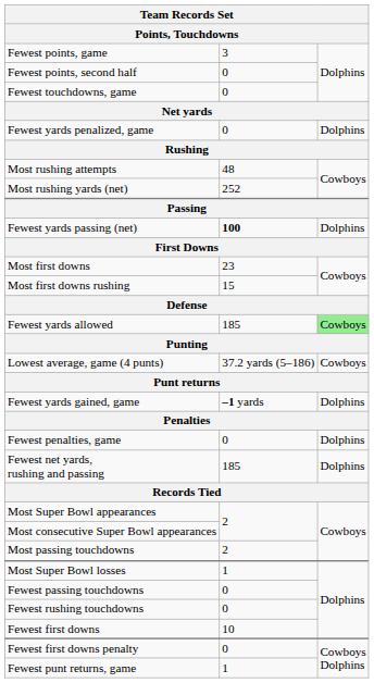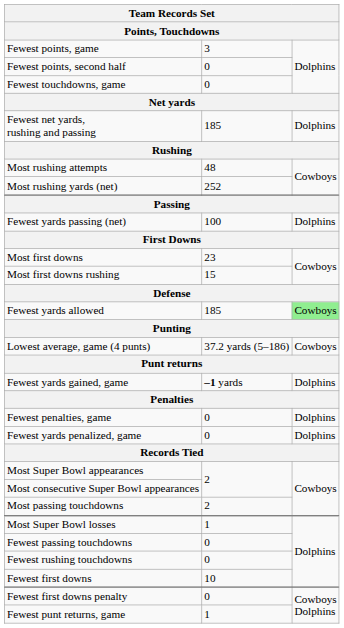 <table class="wikitable">
 <tr>
 <th colspan=3>Team Records Set</th>
 </tr>
 <tr>
 <th colspan=3>Points, Touchdowns</th>
 </tr>
 <tr>
 <td>Fewest points, game</td>
 <td>3</td>
 <td rowspan=3>Dolphins</td>
 </tr>
 <tr>
 <td>Fewest points, second half</td>
 <td>0</td>
 </tr>
 <tr>
 <td>Fewest touchdowns, game</td>
 <td>0</td>
 </tr>
 <tr>
 <th colspan=3>Net yards</th>
 </tr>
 <tr>
-<td>Fewest yards penalized, game</td>
-<td>0</td>
+<td>Fewest net yards, <br>rushing and passing</td>
+<td>185</td>
 <td>Dolphins</td>
 </tr>
 <tr>
 <th colspan=3>Rushing</th>
 </tr>
 <tr>
 <td>Most rushing attempts</td>
 <td>48</td>
 <td rowspan=2>Cowboys</td>
 </tr>
 <tr style="border-bottom: 2px solid gray">
 <td>Most rushing yards (net)</td>
 <td>252</td>
 </tr>
 <tr>
 <th colspan=3>Passing</th>
 </tr>
 <tr>
 <td>Fewest yards passing (net)</td>
-<td><strong>100</strong></td>
+<td>100</td>
 <td>Dolphins</td>
 </tr>
 <tr>
 <th colspan=3>First Downs</th>
 </tr>
 <tr>
 <td>Most first downs</td>
 <td>23</td>
 <td rowspan=2>Cowboys</td>
 </tr>
 <tr>
 <td>Most first downs rushing</td>
 <td>15</td>
 </tr>
 <tr>
 <th colspan=3>Defense</th>
 </tr>
 <tr>
 <td>Fewest yards allowed</td>
 <td>185</td>
 <td style="background: lightgreen;">Cowboys</td>
 </tr>
 <tr>
 <th colspan=3>Punting</th>
 </tr>
 <tr>
 <td>Lowest average, game (4 punts)</td>
 <td>37.2 yards (5–186)</td>
 <td>Cowboys</td>
 </tr>
 <tr>
 <th colspan=3>Punt returns</th>
 </tr>
 <tr>
 <td>Fewest yards gained, game</td>
 <td><strong><span>–1</span></strong> yards</td>
 <td>Dolphins</td>
 </tr>
 <tr>
 <th colspan=3>Penalties</th>
 </tr>
 <tr>
 <td>Fewest penalties, game</td>
 <td>0</td>
 <td>Dolphins</td>
 </tr>
 <tr>
-<td>Fewest net yards, <br>rushing and passing</td>
-<td>185</td>
+<td>Fewest yards penalized, game</td>
+<td>0</td>
 <td>Dolphins</td>
 </tr>
 <tr>
 <th colspan=3>Records Tied</th>
 </tr>
 <tr>
 <td>Most Super Bowl appearances</td>
 <td rowspan=2>2</td>
 <td rowspan=3>Cowboys</td>
 </tr>
 <tr>
 <td>Most consecutive Super Bowl appearances</td>
 </tr>
 <tr style="border-bottom: 2px solid gray">
 <td>Most passing touchdowns</td>
 <td>2</td>
 </tr>
 <tr>
 <td>Most Super Bowl losses</td>
 <td>1</td>
 <td rowspan=4>Dolphins</td>
 </tr>
 <tr>
 <td>Fewest passing touchdowns</td>
 <td>0</td>
 </tr>
 <tr>
 <td>Fewest rushing touchdowns</td>
 <td>0</td>
 </tr>
 <tr style="border-bottom: 2px solid gray">
 <td>Fewest first downs</td>
 <td>10</td>
 </tr>
 <tr>
 <td>Fewest first downs penalty</td>
 <td>0</td>
 <td rowspan=2>Cowboys <br> Dolphins</td>
 </tr>
 <tr>
 <td>Fewest punt returns, game</td>
 <td>1</td>
 </tr>
 </table>
